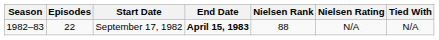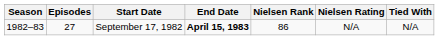 <table class="wikitable" style="text-align:center">
 <tr>
 <th>Season</th>
 <th>Episodes</th>
 <th>Start Date</th>
 <th>End Date</th>
 <th>Nielsen Rank</th>
 <th>Nielsen Rating</th>
 <th>Tied With</th>
 </tr>
 <tr>
 <td>1982–83</td>
-<td>22</td>
+<td>27</td>
 <td>September 17, 1982</td>
 <td><strong>April 15, 1983</strong></td>
-<td>88</td>
+<td>86</td>
 <td>N/A</td>
 <td>N/A</td>
 </tr>
 </table>
